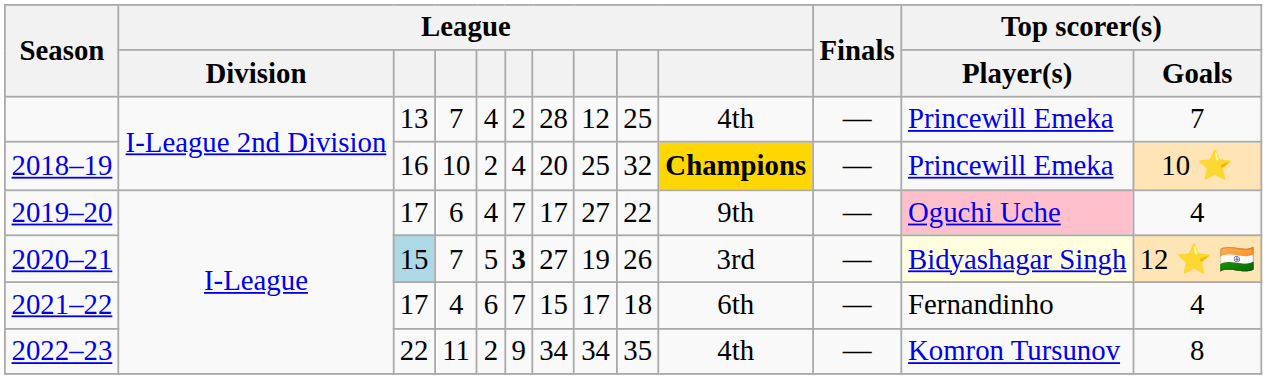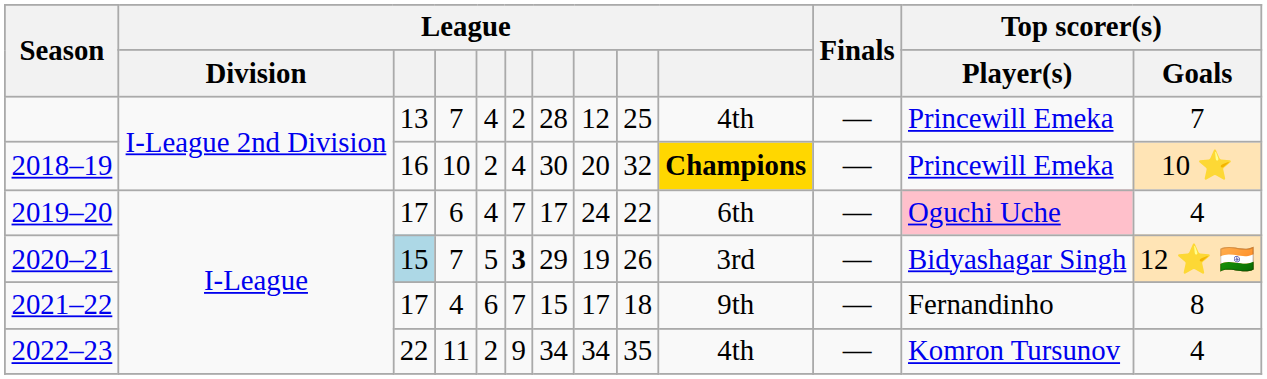 <table class="wikitable sortable" style="text-align: center; font-size:100%">
 <tr>
 <th rowspan="2">Season</th>
 <th colspan="9">League</th>
 <th rowspan="2"><strong>Finals</strong></th>
 <th colspan="2">Top scorer(s)</th>
 </tr>
 <tr>
 <th>Division</th>
 <th></th>
 <th></th>
 <th></th>
 <th></th>
 <th></th>
 <th></th>
 <th></th>
 <th></th>
 <th>Player(s)</th>
 <th>Goals</th>
 </tr>
 <tr>
 <td></td>
 <td rowspan="2"><a href='#'>I-League 2nd Division</a></td>
 <td>13</td>
 <td>7</td>
 <td>4</td>
 <td>2</td>
 <td>28</td>
 <td>12</td>
 <td>25</td>
 <td>4th</td>
 <td>—</td>
 <td align="left"> <a href='#'>Princewill Emeka</a></td>
 <td>7</td>
 </tr>
 <tr>
 <td><a href='#'>2018–19</a></td>
 <td>16</td>
 <td>10</td>
 <td>2</td>
 <td>4</td>
+<td>30</td>
 <td>20</td>
-<td>25</td>
 <td>32</td>
 <td bgcolor="gold"><strong>Champions</strong></td>
 <td>—</td>
 <td align="left"> <a href='#'>Princewill Emeka</a></td>
 <td bgcolor=#FFE4B5>10 ⭐</td>
 </tr>
 <tr>
 <td><a href='#'>2019–20</a></td>
 <td rowspan="4"><a href='#'>I-League</a></td>
 <td>17</td>
 <td>6</td>
 <td>4</td>
 <td>7</td>
 <td>17</td>
-<td>27</td>
+<td>24</td>
 <td>22</td>
-<td>9th</td>
+<td>6th</td>
 <td>—</td>
 <td align="left" style="background: pink;"> <a href='#'>Oguchi Uche</a></td>
 <td>4</td>
 </tr>
 <tr>
 <td><a href='#'>2020–21</a></td>
 <td style="background: lightblue;">15</td>
 <td>7</td>
 <td>5</td>
 <td><strong>3</strong></td>
-<td>27</td>
+<td>29</td>
 <td>19</td>
 <td>26</td>
 <td>3rd</td>
 <td>—</td>
-<td align="left" style="background: lightyellow;"> <a href='#'>Bidyashagar Singh</a></td>
+<td align="left"> <a href='#'>Bidyashagar Singh</a></td>
 <td bgcolor=#FFE4B5>12 ⭐ 🇮🇳</td>
 </tr>
 <tr>
 <td><a href='#'>2021–22</a></td>
 <td>17</td>
 <td>4</td>
 <td>6</td>
 <td>7</td>
 <td>15</td>
 <td>17</td>
 <td>18</td>
-<td>6th</td>
+<td>9th</td>
 <td>—</td>
 <td align="left"> Fernandinho</td>
-<td>4</td>
+<td>8</td>
 </tr>
 <tr>
 <td><a href='#'>2022–23</a></td>
 <td>22</td>
 <td>11</td>
 <td>2</td>
 <td>9</td>
 <td>34</td>
 <td>34</td>
 <td>35</td>
 <td>4th</td>
 <td>—</td>
 <td align="left"> <a href='#'>Komron Tursunov</a></td>
-<td>8</td>
+<td>4</td>
 </tr>
 </table>
